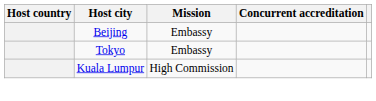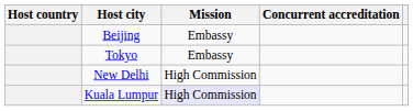 <table class="wikitable plainrowheaders" style="text-align:center;">
 <tr>
 <th scope="col">Host country</th>
 <th scope="col">Host city</th>
 <th scope="col">Mission</th>
 <th scope="col">Concurrent accreditation</th>
 <th scope="col"></th>
 </tr>
 <tr>
 <th scope="row"></th>
 <td><a href='#'>Beijing</a></td>
 <td>Embassy</td>
 <td></td>
 <td></td>
 </tr>
 <tr>
 <th scope="row"></th>
 <td><a href='#'>Tokyo</a></td>
 <td>Embassy</td>
 <td></td>
 <td></td>
 </tr>
 <tr>
 <th scope="row"></th>
-<td><a href='#'>Kuala Lumpur</a></td>
+<td><a href='#'>New Delhi</a></td>
 <td>High Commission</td>
 <td></td>
 <td></td>
 </tr>
+<tr>
+<th scope="row"></th>
+<td><a href='#'>Kuala Lumpur</a></td>
+<td style="background: lavender;">High Commission</td>
+<td></td>
+<td></td>
+</tr>
 </table>
